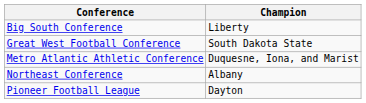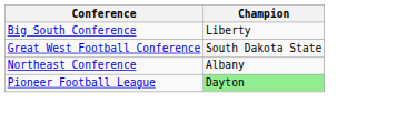 <table class="wikitable">
 <tr>
 <th>Conference</th>
 <th>Champion</th>
 </tr>
 <tr>
 <td><a href='#'>Big South Conference</a></td>
 <td>Liberty</td>
 </tr>
 <tr>
 <td><a href='#'>Great West Football Conference</a></td>
 <td>South Dakota State</td>
 </tr>
 <tr>
-<td><a href='#'>Metro Atlantic Athletic Conference</a></td>
-<td>Duquesne, Iona, and Marist</td>
-</tr>
-<tr>
 <td><a href='#'>Northeast Conference</a></td>
 <td>Albany</td>
 </tr>
 <tr>
 <td><a href='#'>Pioneer Football League</a></td>
-<td>Dayton</td>
+<td style="background: lightgreen;">Dayton</td>
 </tr>
 </table>
